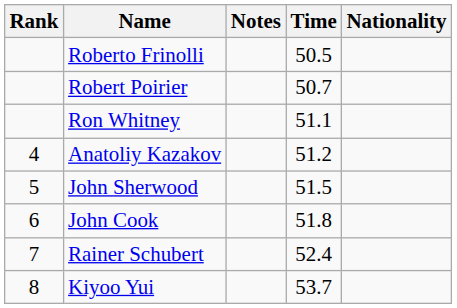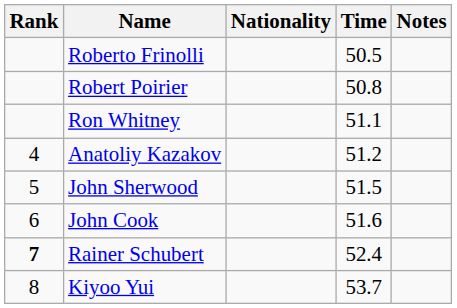 <table class="wikitable sortable" style="text-align:center">
 <tr>
 <th>Rank</th>
 <th>Name</th>
+<th>Nationality</th>
+<th>Time</th>
 <th>Notes</th>
-<th>Time</th>
-<th>Nationality</th>
 </tr>
 <tr>
 <td></td>
 <td align=left><a href='#'>Roberto Frinolli</a></td>
+<td align=left></td>
+<td>50.5</td>
 <td></td>
-<td>50.5</td>
-<td align=left></td>
 </tr>
 <tr>
 <td></td>
 <td align=left><a href='#'>Robert Poirier</a></td>
+<td align=left></td>
+<td>50.8</td>
 <td></td>
-<td>50.7</td>
-<td align=left></td>
 </tr>
 <tr>
 <td></td>
 <td align=left><a href='#'>Ron Whitney</a></td>
+<td align=left></td>
+<td>51.1</td>
 <td></td>
-<td>51.1</td>
-<td align=left></td>
 </tr>
 <tr>
 <td>4</td>
 <td align=left><a href='#'>Anatoliy Kazakov</a></td>
+<td align=left></td>
+<td>51.2</td>
 <td></td>
-<td>51.2</td>
-<td align=left></td>
 </tr>
 <tr>
 <td>5</td>
 <td align=left><a href='#'>John Sherwood</a></td>
+<td align=left></td>
+<td>51.5</td>
 <td></td>
-<td>51.5</td>
-<td align=left></td>
 </tr>
 <tr>
 <td>6</td>
 <td align=left><a href='#'>John Cook</a></td>
+<td align=left></td>
+<td>51.6</td>
 <td></td>
-<td>51.8</td>
-<td align=left></td>
 </tr>
 <tr>
-<td>7</td>
+<td><strong>7</strong></td>
 <td align=left><a href='#'>Rainer Schubert</a></td>
+<td align=left></td>
+<td>52.4</td>
 <td></td>
-<td>52.4</td>
-<td align=left></td>
 </tr>
 <tr>
 <td>8</td>
 <td align=left><a href='#'>Kiyoo Yui</a></td>
+<td align=left></td>
+<td>53.7</td>
 <td></td>
-<td>53.7</td>
-<td align=left></td>
 </tr>
 </table>
